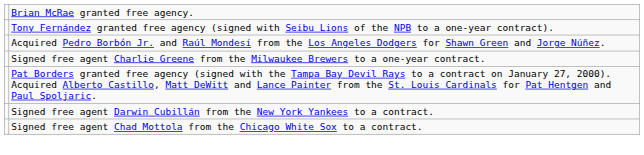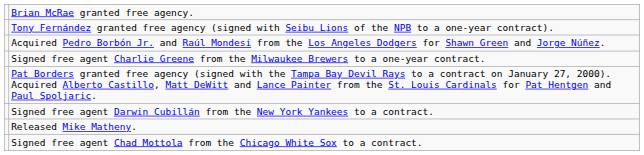 <table class="wikitable">
 <tr>
 <td></td>
 <td><a href='#'>Brian McRae</a> granted free agency.</td>
 </tr>
 <tr>
 <td></td>
 <td><a href='#'>Tony Fernández</a> granted free agency (signed with <a href='#'>Seibu Lions</a> of the <a href='#'>NPB</a> to a one-year contract).</td>
 </tr>
 <tr>
 <td></td>
 <td>Acquired <a href='#'>Pedro Borbón Jr.</a> and <a href='#'>Raúl Mondesí</a> from the <a href='#'>Los Angeles Dodgers</a> for <a href='#'>Shawn Green</a> and <a href='#'>Jorge Núñez</a>.</td>
 </tr>
 <tr>
 <td></td>
 <td>Signed free agent <a href='#'>Charlie Greene</a> from the <a href='#'>Milwaukee Brewers</a> to a one-year contract.</td>
 </tr>
 <tr>
 <td></td>
 <td><a href='#'>Pat Borders</a> granted free agency (signed with the <a href='#'>Tampa Bay Devil Rays</a> to a contract on January 27, 2000). <br>Acquired <a href='#'>Alberto Castillo</a>, <a href='#'>Matt DeWitt</a> and <a href='#'>Lance Painter</a> from the <a href='#'>St. Louis Cardinals</a> for <a href='#'>Pat Hentgen</a> and <a href='#'>Paul Spoljaric</a>.</td>
 </tr>
 <tr>
 <td></td>
 <td>Signed free agent <a href='#'>Darwin Cubillán</a> from the <a href='#'>New York Yankees</a> to a contract.</td>
 </tr>
 <tr>
 <td></td>
+<td>Released <a href='#'>Mike Matheny</a>.</td>
+</tr>
+<tr>
+<td></td>
 <td>Signed free agent <a href='#'>Chad Mottola</a> from the <a href='#'>Chicago White Sox</a> to a contract.</td>
 </tr>
 </table>
